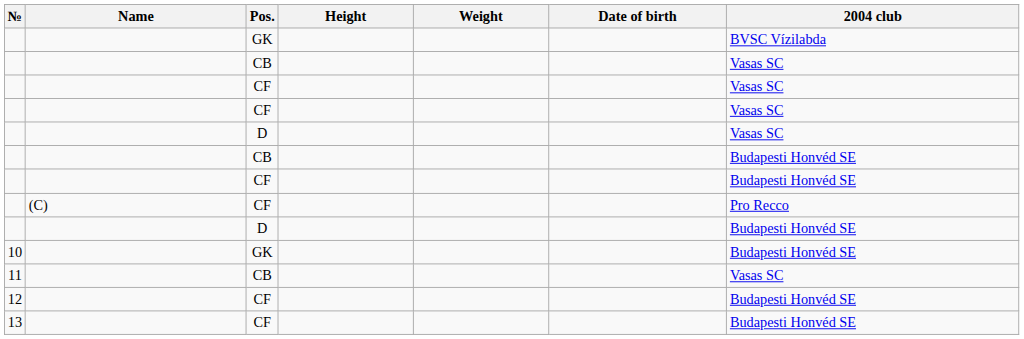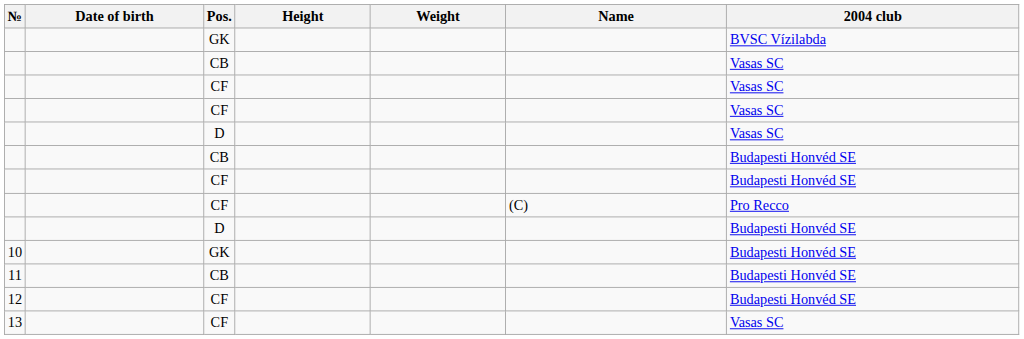 <table class="wikitable sortable" style="font-size:95%; text-align:center;">
 <tr>
 <th>№</th>
-<th style="width:15em">Name</th>
+<th style="width:12em">Date of birth</th>
 <th>Pos.</th>
 <th style="width:9em">Height</th>
 <th style="width:9em">Weight</th>
-<th style="width:12em">Date of birth</th>
+<th style="width:15em">Name</th>
 <th style="width:20em">2004 club</th>
 </tr>
 <tr>
 <td></td>
-<td style="text-align:left;"></td>
+<td style="text-align:right;"></td>
 <td>GK</td>
 <td></td>
 <td></td>
-<td style="text-align:right;"></td>
+<td style="text-align:left;"></td>
 <td style="text-align:left;"> <a href='#'>BVSC Vízilabda</a></td>
 </tr>
 <tr>
 <td></td>
-<td style="text-align:left;"></td>
+<td style="text-align:right;"></td>
 <td>CB</td>
 <td></td>
 <td></td>
-<td style="text-align:right;"></td>
+<td style="text-align:left;"></td>
 <td style="text-align:left;"> <a href='#'>Vasas SC</a></td>
 </tr>
 <tr>
 <td></td>
-<td style="text-align:left;"></td>
+<td style="text-align:right;"></td>
 <td>CF</td>
 <td></td>
 <td></td>
-<td style="text-align:right;"></td>
+<td style="text-align:left;"></td>
 <td style="text-align:left;"> <a href='#'>Vasas SC</a></td>
 </tr>
 <tr>
 <td></td>
-<td style="text-align:left;"></td>
+<td style="text-align:right;"></td>
 <td>CF</td>
 <td></td>
 <td></td>
-<td style="text-align:right;"></td>
+<td style="text-align:left;"></td>
 <td style="text-align:left;"> <a href='#'>Vasas SC</a></td>
 </tr>
 <tr>
 <td></td>
-<td style="text-align:left;"></td>
+<td style="text-align:right;"></td>
 <td>D</td>
 <td></td>
 <td></td>
-<td style="text-align:right;"></td>
+<td style="text-align:left;"></td>
 <td style="text-align:left;"> <a href='#'>Vasas SC</a></td>
 </tr>
 <tr>
 <td></td>
-<td style="text-align:left;"></td>
+<td style="text-align:right;"></td>
 <td>CB</td>
 <td></td>
 <td></td>
-<td style="text-align:right;"></td>
+<td style="text-align:left;"></td>
 <td style="text-align:left;"> <a href='#'>Budapesti Honvéd SE</a></td>
 </tr>
 <tr>
 <td></td>
-<td style="text-align:left;"></td>
+<td style="text-align:right;"></td>
 <td>CF</td>
 <td></td>
 <td></td>
-<td style="text-align:right;"></td>
+<td style="text-align:left;"></td>
 <td style="text-align:left;"> <a href='#'>Budapesti Honvéd SE</a></td>
 </tr>
 <tr>
 <td></td>
-<td style="text-align:left;"> (C)</td>
+<td style="text-align:right;"></td>
 <td>CF</td>
 <td></td>
 <td></td>
-<td style="text-align:right;"></td>
+<td style="text-align:left;"> (C)</td>
 <td style="text-align:left;"> <a href='#'>Pro Recco</a></td>
 </tr>
 <tr>
 <td></td>
-<td style="text-align:left;"></td>
+<td style="text-align:right;"></td>
 <td>D</td>
 <td></td>
 <td></td>
-<td style="text-align:right;"></td>
+<td style="text-align:left;"></td>
 <td style="text-align:left;"> <a href='#'>Budapesti Honvéd SE</a></td>
 </tr>
 <tr>
 <td>10</td>
-<td style="text-align:left;"></td>
+<td style="text-align:right;"></td>
 <td>GK</td>
 <td></td>
 <td></td>
-<td style="text-align:right;"></td>
+<td style="text-align:left;"></td>
 <td style="text-align:left;"> <a href='#'>Budapesti Honvéd SE</a></td>
 </tr>
 <tr>
 <td>11</td>
-<td style="text-align:left;"></td>
+<td style="text-align:right;"></td>
 <td>CB</td>
 <td></td>
 <td></td>
-<td style="text-align:right;"></td>
-<td style="text-align:left;"> <a href='#'>Vasas SC</a></td>
+<td style="text-align:left;"></td>
+<td style="text-align:left;"> <a href='#'>Budapesti Honvéd SE</a></td>
 </tr>
 <tr>
 <td>12</td>
-<td style="text-align:left;"></td>
+<td style="text-align:right;"></td>
 <td>CF</td>
 <td></td>
 <td></td>
-<td style="text-align:right;"></td>
+<td style="text-align:left;"></td>
 <td style="text-align:left;"> <a href='#'>Budapesti Honvéd SE</a></td>
 </tr>
 <tr>
 <td>13</td>
-<td style="text-align:left;"></td>
+<td style="text-align:right;"></td>
 <td>CF</td>
 <td></td>
 <td></td>
-<td style="text-align:right;"></td>
-<td style="text-align:left;"> <a href='#'>Budapesti Honvéd SE</a></td>
+<td style="text-align:left;"></td>
+<td style="text-align:left;"> <a href='#'>Vasas SC</a></td>
 </tr>
 </table>
